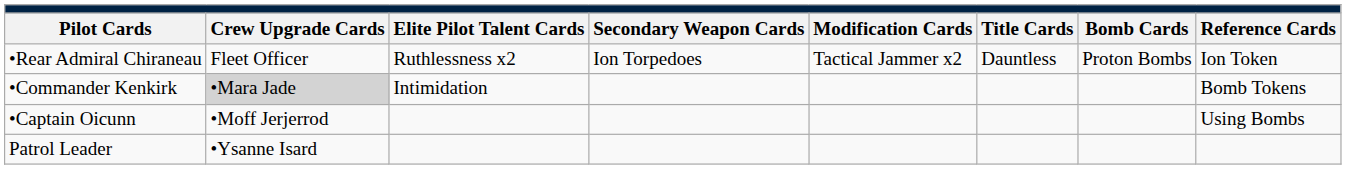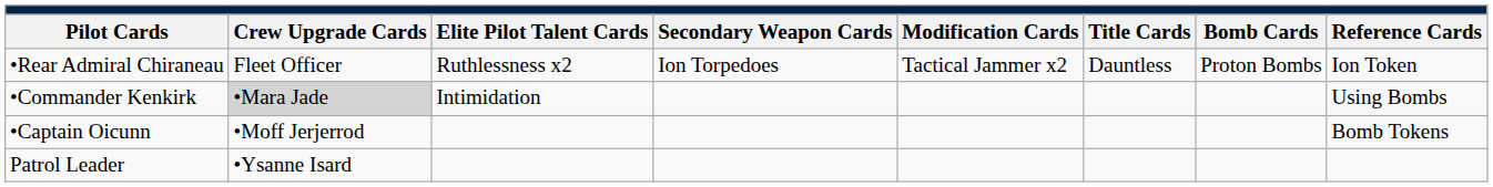 <table class="wikitable sortable">
 <tr style="background:#002244;">
 <td colspan="10"></td>
 </tr>
 <tr style="background:#f0f0f0;">
 <th>Pilot Cards</th>
 <th>Crew Upgrade Cards</th>
 <th>Elite Pilot Talent Cards</th>
 <th>Secondary Weapon Cards</th>
 <th>Modification Cards</th>
 <th>Title Cards</th>
 <th>Bomb Cards</th>
 <th>Reference Cards</th>
 </tr>
 <tr>
 <td>•Rear Admiral Chiraneau</td>
 <td>Fleet Officer</td>
 <td>Ruthlessness x2</td>
 <td>Ion Torpedoes</td>
 <td>Tactical Jammer x2</td>
 <td>Dauntless</td>
 <td>Proton Bombs</td>
 <td>Ion Token</td>
 </tr>
 <tr>
 <td>•Commander Kenkirk</td>
 <td style="background: lightgrey;">•Mara Jade</td>
 <td>Intimidation</td>
 <td></td>
 <td></td>
 <td></td>
 <td></td>
-<td>Bomb Tokens</td>
+<td>Using Bombs</td>
 </tr>
 <tr>
 <td>•Captain Oicunn</td>
 <td>•Moff Jerjerrod</td>
 <td></td>
 <td></td>
 <td></td>
 <td></td>
 <td></td>
-<td>Using Bombs</td>
+<td>Bomb Tokens</td>
 </tr>
 <tr>
 <td>Patrol Leader</td>
 <td>•Ysanne Isard</td>
 <td></td>
 <td></td>
 <td></td>
 <td></td>
 <td></td>
 <td></td>
 </tr>
 </table>
